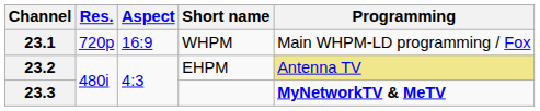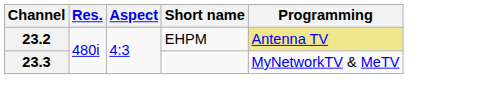 <table class="wikitable">
 <tr>
 <th>Channel</th>
 <th><a href='#'>Res.</a></th>
 <th><a href='#'>Aspect</a></th>
 <th>Short name</th>
 <th>Programming</th>
-</tr>
-<tr>
-<th scope = "row">23.1</th>
-<td><a href='#'>720p</a></td>
-<td><a href='#'>16:9</a></td>
-<td>WHPM</td>
-<td>Main WHPM-LD programming / <a href='#'>Fox</a></td>
 </tr>
 <tr>
 <th scope = "row">23.2</th>
 <td rowspan="2"><a href='#'>480i</a></td>
 <td rowspan="2"><a href='#'>4:3</a></td>
 <td>EHPM</td>
 <td style="background: khaki;"><a href='#'>Antenna TV</a></td>
 </tr>
 <tr>
 <th scope = "row">23.3</th>
 <td></td>
-<td><strong><a href='#'>MyNetworkTV</a> & <a href='#'>MeTV</a></strong></td>
+<td><a href='#'>MyNetworkTV</a> & <a href='#'>MeTV</a></td>
 </tr>
 </table>
